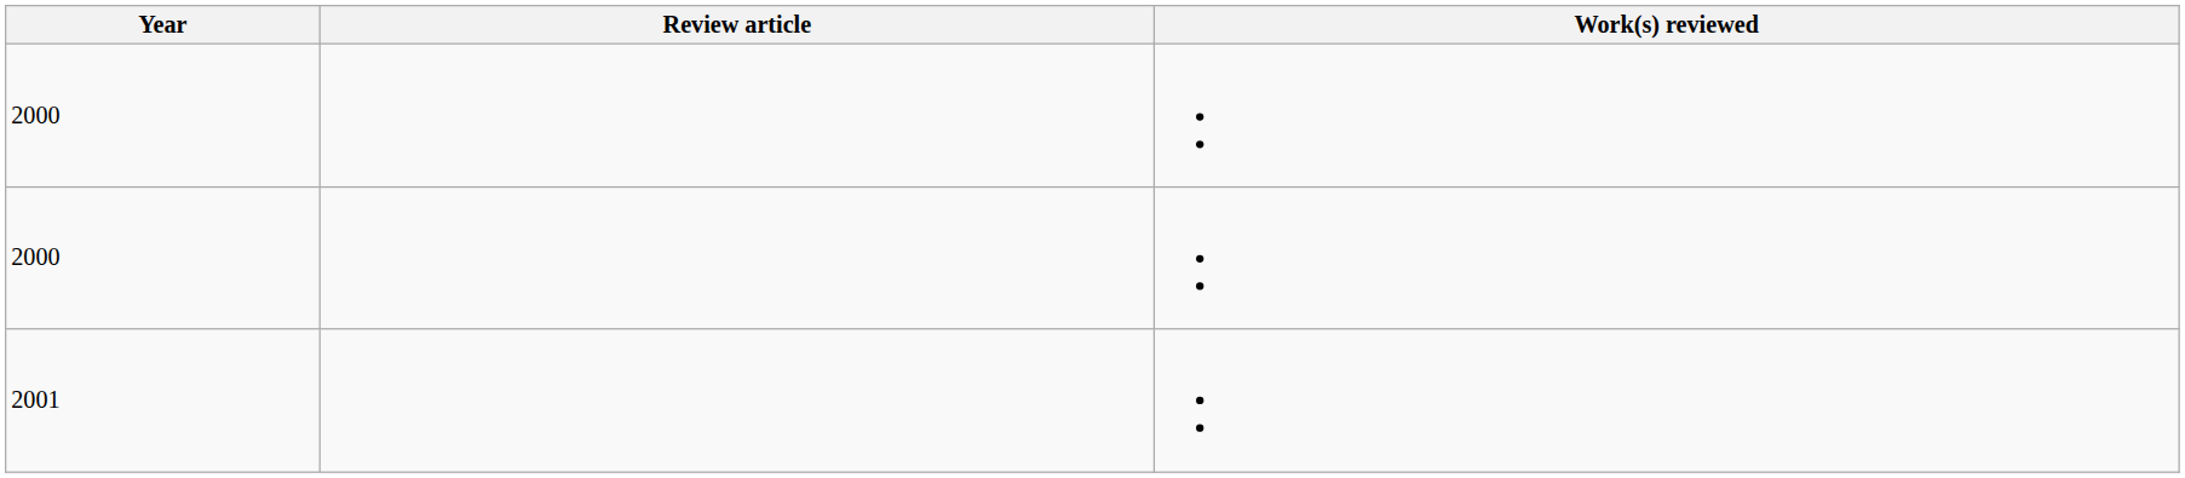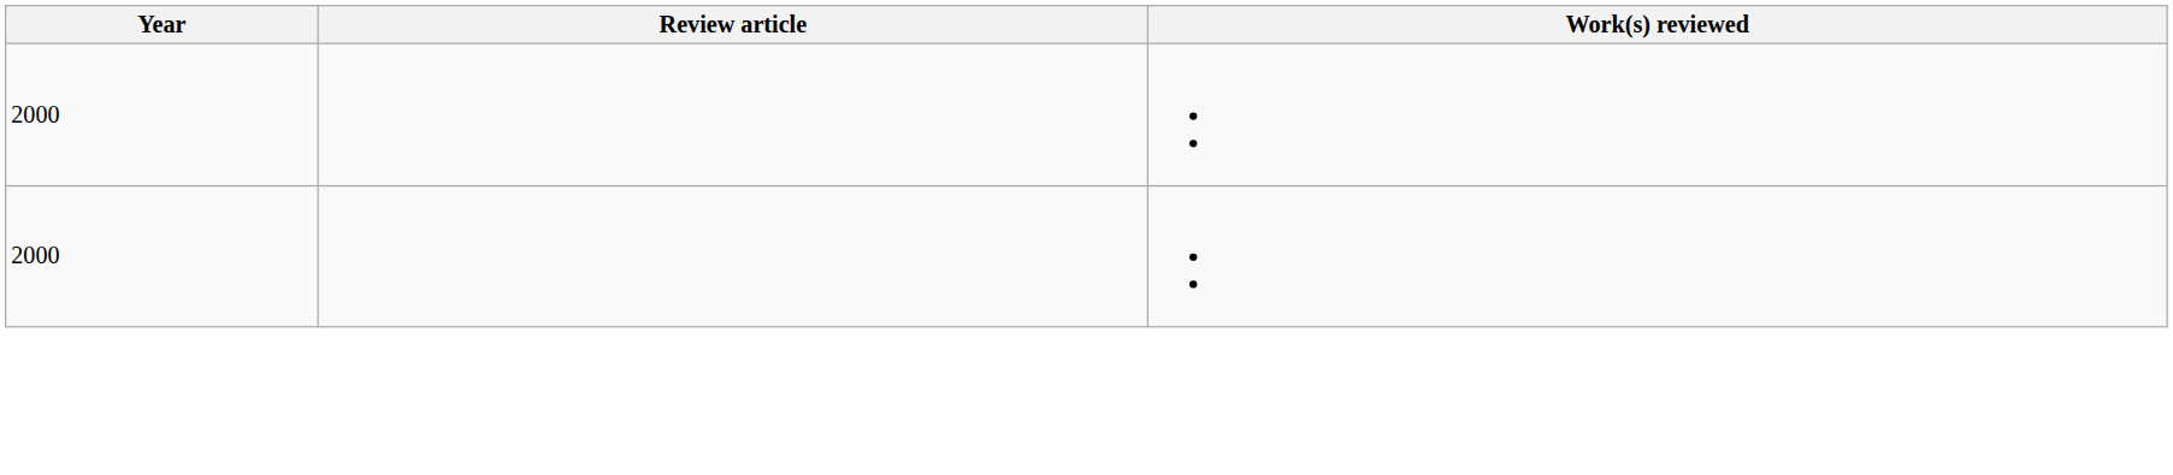 <table class='wikitable sortable' width='90%'>
 <tr>
 <th>Year</th>
 <th class='unsortable'>Review article</th>
 <th class='unsortable'>Work(s) reviewed</th>
 </tr>
 <tr>
 <td>2000</td>
 <td></td>
 <td><br><ul><li></li><li></li></ul></td>
 </tr>
 <tr>
 <td>2000</td>
 <td></td>
 <td><br><ul><li></li><li></li></ul></td>
 </tr>
-<tr>
-<td>2001</td>
-<td></td>
-<td><br><ul><li></li><li></li></ul></td>
-</tr>
 </table>
